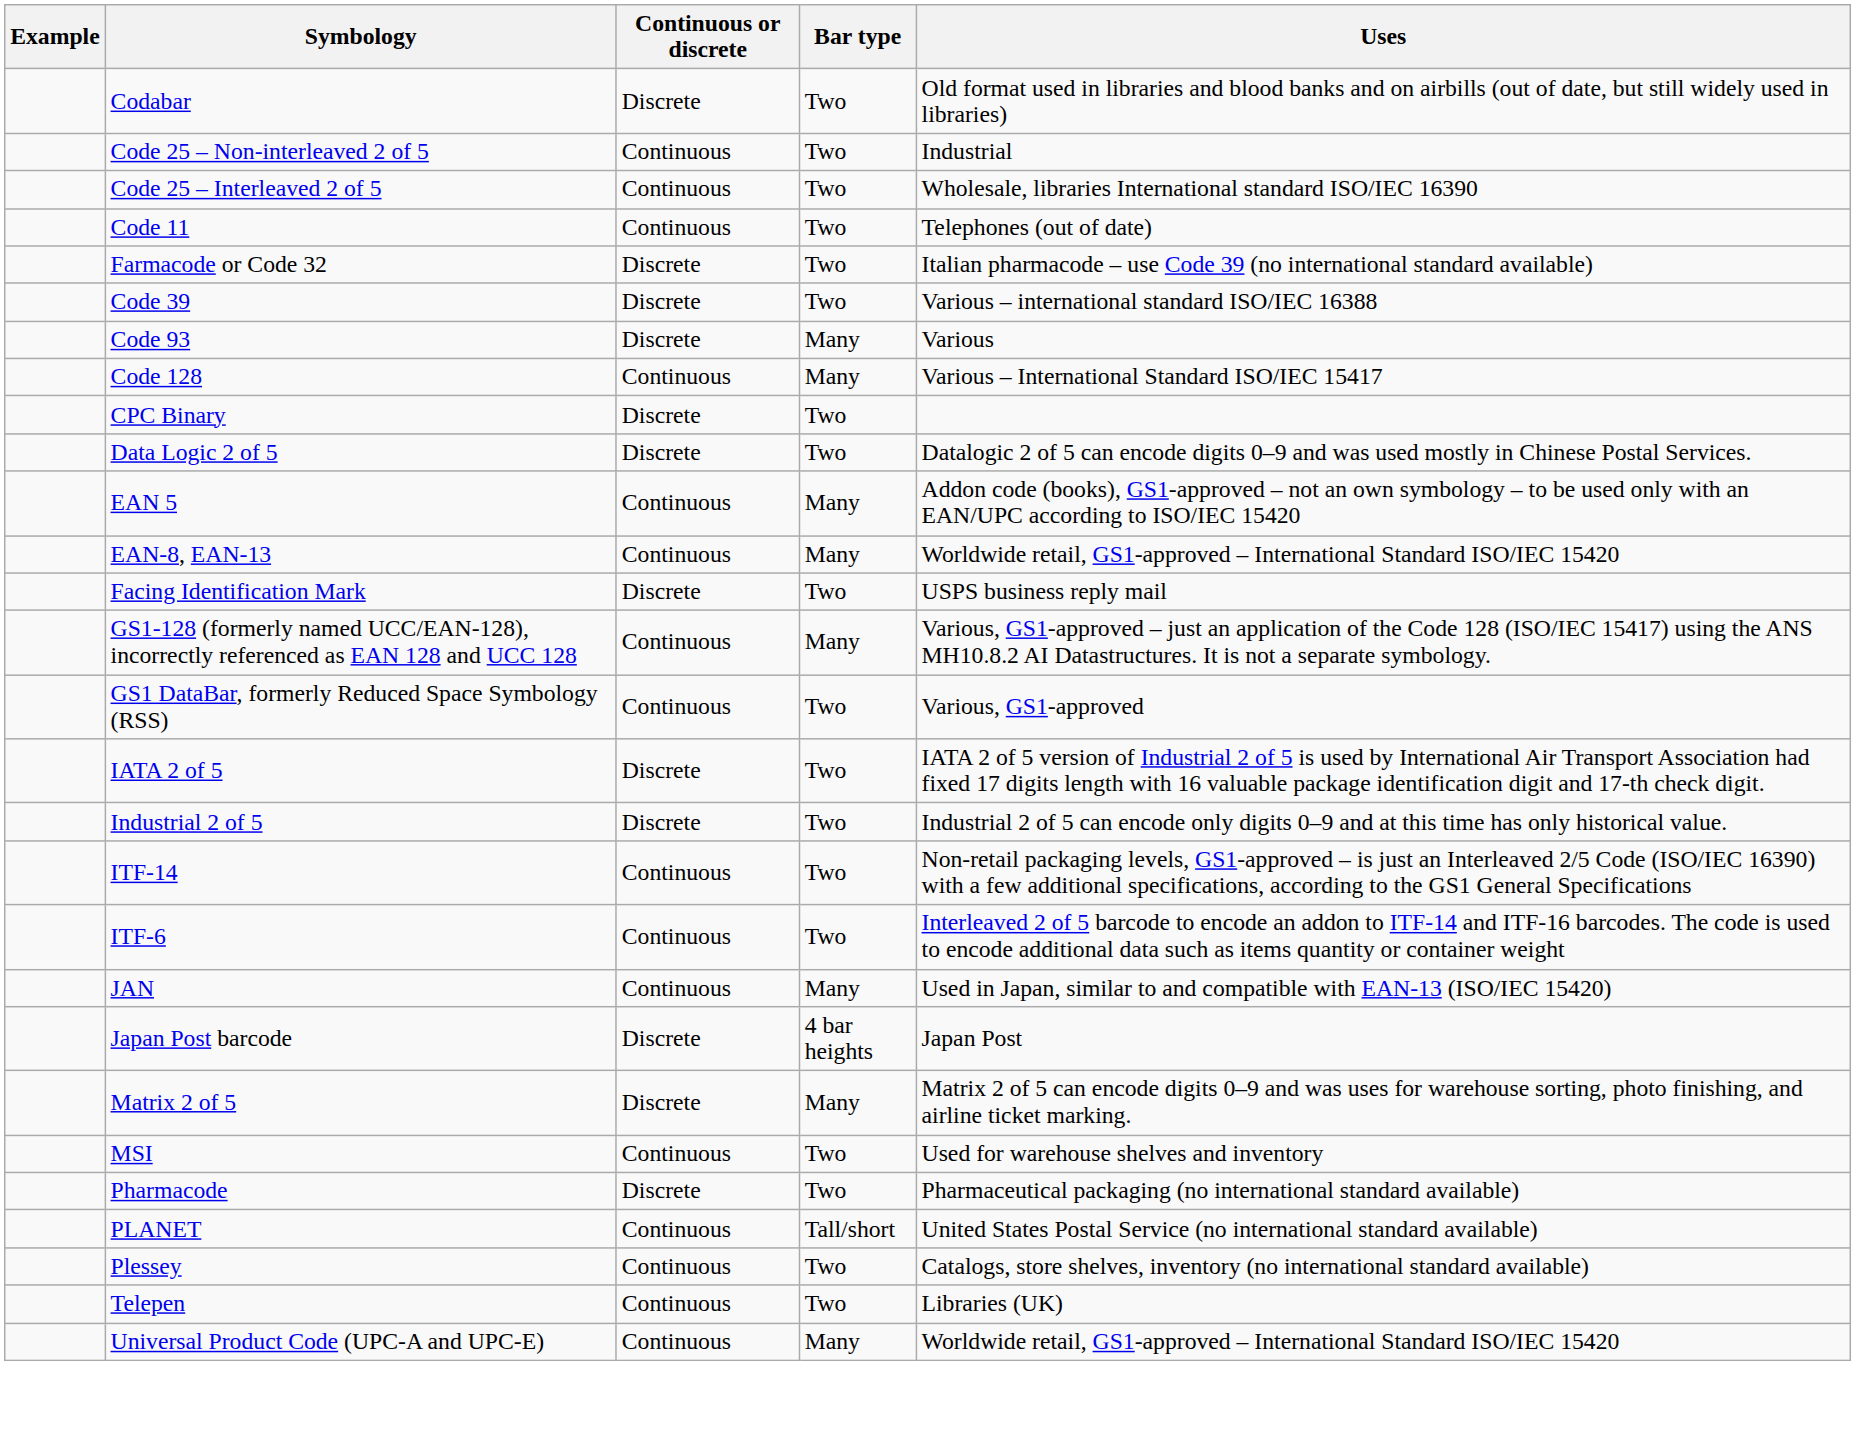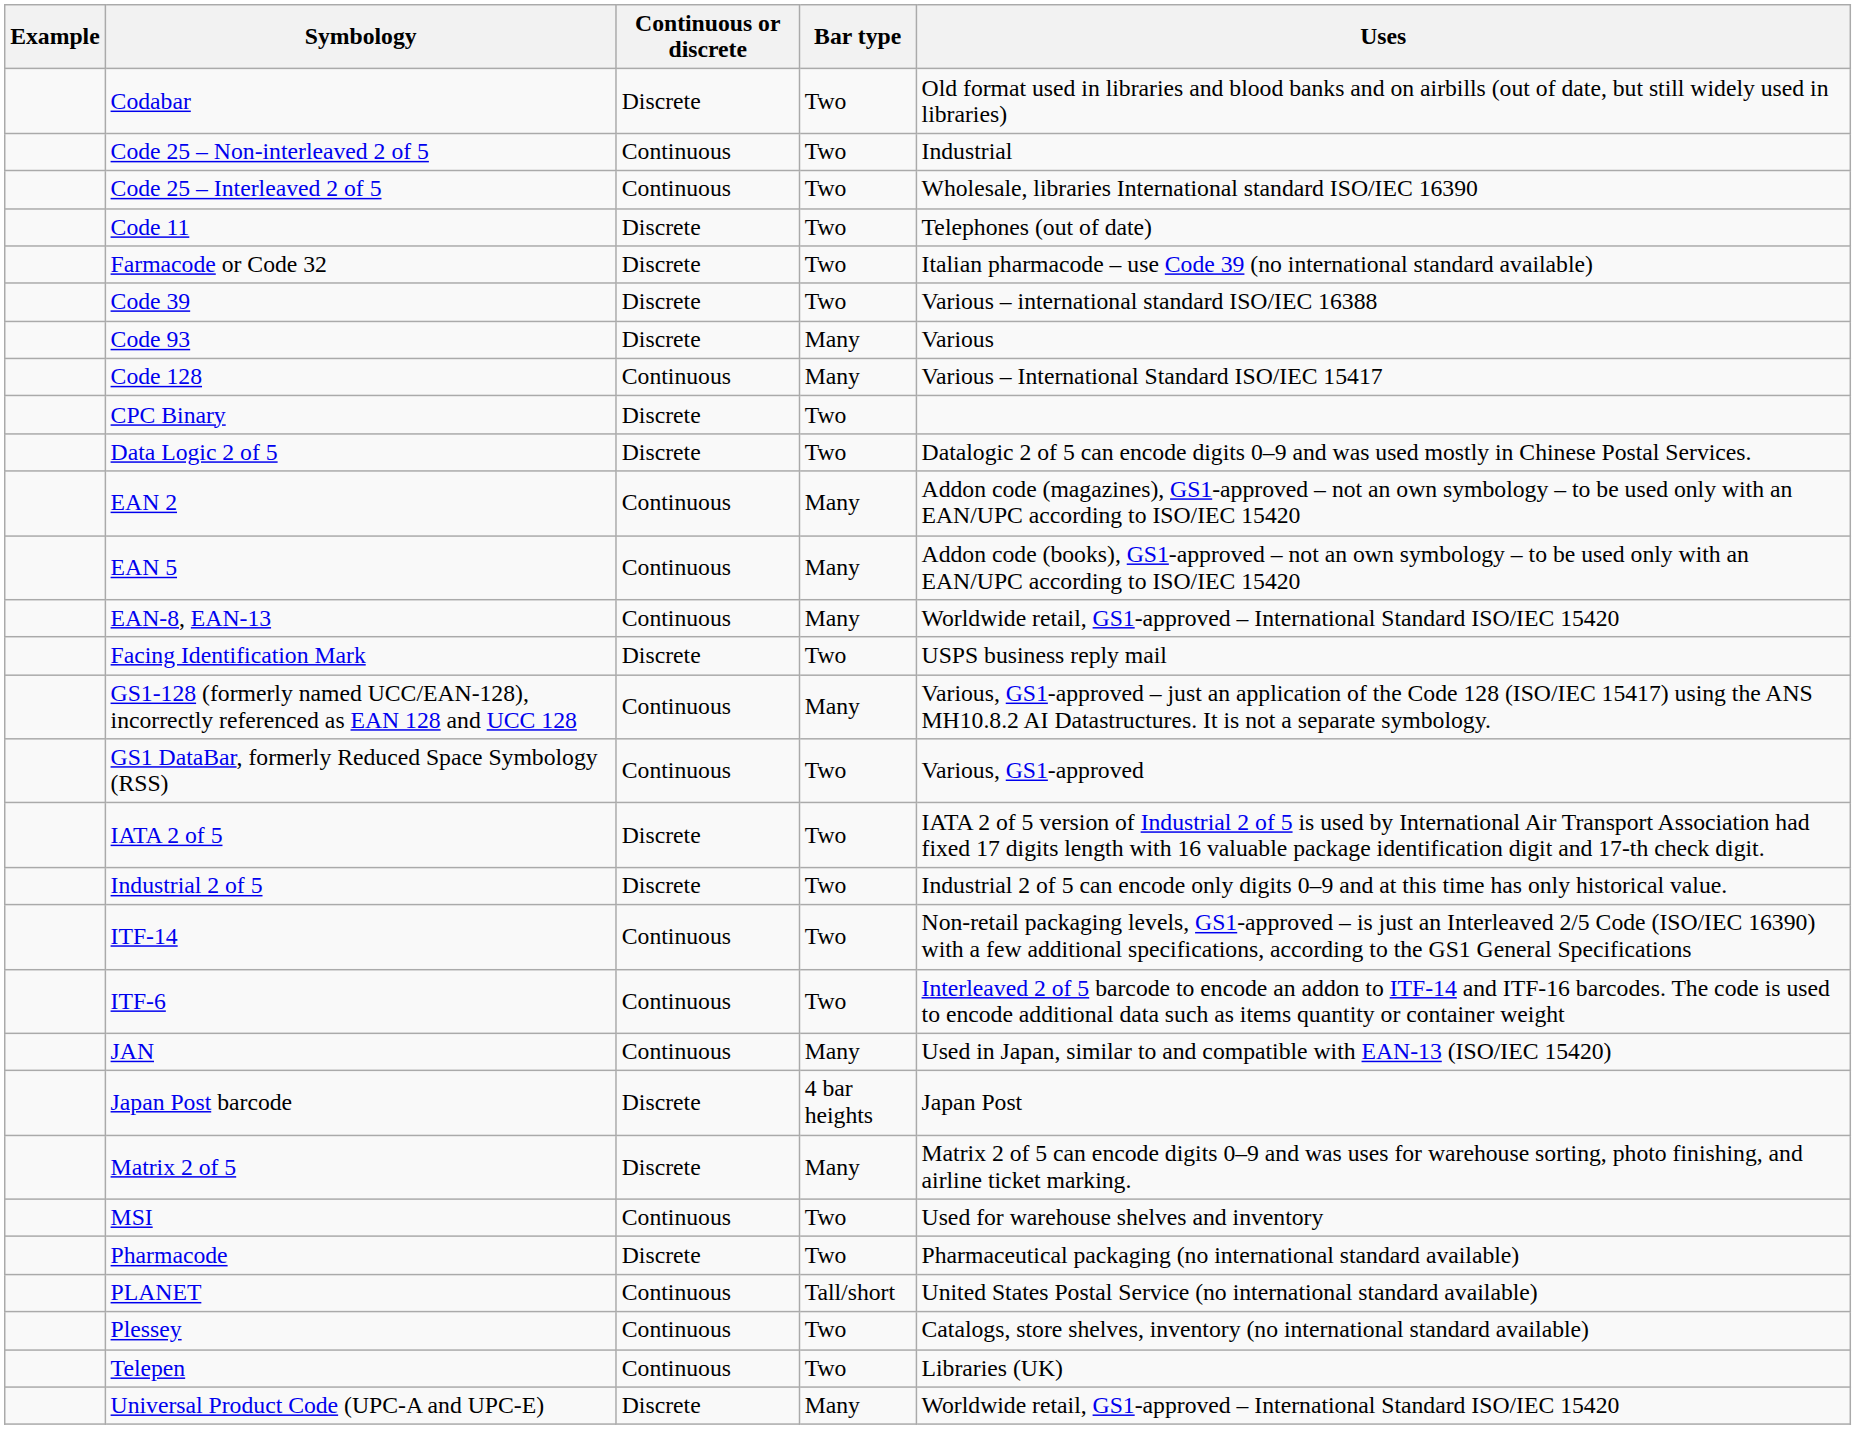 <table class="wikitable">
 <tr>
 <th>Example</th>
 <th>Symbology</th>
 <th>Continuous or discrete</th>
 <th>Bar type</th>
 <th>Uses</th>
 </tr>
 <tr>
 <td></td>
 <td><a href='#'>Codabar</a></td>
 <td>Discrete</td>
 <td>Two</td>
 <td>Old format used in libraries and blood banks and on airbills (out of date, but still widely used in libraries)</td>
 </tr>
 <tr>
 <td></td>
 <td><a href='#'>Code 25 – Non-interleaved 2 of 5</a></td>
 <td>Continuous</td>
 <td>Two</td>
 <td>Industrial</td>
 </tr>
 <tr>
 <td></td>
 <td><a href='#'>Code 25 – Interleaved 2 of 5</a></td>
 <td>Continuous</td>
 <td>Two</td>
 <td>Wholesale, libraries International standard ISO/IEC 16390</td>
 </tr>
 <tr>
 <td></td>
 <td><a href='#'>Code 11</a></td>
-<td>Continuous</td>
+<td>Discrete</td>
 <td>Two</td>
 <td>Telephones (out of date)</td>
 </tr>
 <tr>
 <td></td>
 <td><a href='#'>Farmacode</a> or Code 32</td>
 <td>Discrete</td>
 <td>Two</td>
 <td>Italian pharmacode – use <a href='#'>Code 39</a> (no international standard available)</td>
 </tr>
 <tr>
 <td></td>
 <td><a href='#'>Code 39</a></td>
 <td>Discrete</td>
 <td>Two</td>
 <td>Various – international standard ISO/IEC 16388</td>
 </tr>
 <tr>
 <td></td>
 <td><a href='#'>Code 93</a></td>
 <td>Discrete</td>
 <td>Many</td>
 <td>Various</td>
 </tr>
 <tr>
 <td></td>
 <td><a href='#'>Code 128</a></td>
 <td>Continuous</td>
 <td>Many</td>
 <td>Various – International Standard ISO/IEC 15417</td>
 </tr>
 <tr>
 <td></td>
 <td><a href='#'>CPC Binary</a></td>
 <td>Discrete</td>
 <td>Two</td>
 <td></td>
 </tr>
 <tr>
 <td></td>
 <td><a href='#'>Data Logic 2 of 5</a></td>
 <td>Discrete</td>
 <td>Two</td>
 <td>Datalogic 2 of 5 can encode digits 0–9 and was used mostly in Chinese Postal Services.</td>
+</tr>
+<tr>
+<td></td>
+<td><a href='#'>EAN 2</a></td>
+<td>Continuous</td>
+<td>Many</td>
+<td>Addon code (magazines), <a href='#'>GS1</a>-approved – not an own symbology – to be used only with an EAN/UPC according to ISO/IEC 15420</td>
 </tr>
 <tr>
 <td></td>
 <td><a href='#'>EAN 5</a></td>
 <td>Continuous</td>
 <td>Many</td>
 <td>Addon code (books), <a href='#'>GS1</a>-approved – not an own symbology – to be used only with an EAN/UPC according to ISO/IEC 15420</td>
 </tr>
 <tr>
 <td></td>
 <td><a href='#'>EAN-8</a>, <a href='#'>EAN-13</a></td>
 <td>Continuous</td>
 <td>Many</td>
 <td>Worldwide retail, <a href='#'>GS1</a>-approved – International Standard ISO/IEC 15420</td>
 </tr>
 <tr>
 <td><kbd><strong>    </strong></kbd></td>
 <td><a href='#'>Facing Identification Mark</a></td>
 <td>Discrete</td>
 <td>Two</td>
 <td>USPS business reply mail</td>
 </tr>
 <tr>
 <td></td>
 <td><a href='#'>GS1-128</a> (formerly named UCC/EAN-128), incorrectly referenced as <a href='#'>EAN 128</a> and <a href='#'>UCC 128</a></td>
 <td>Continuous</td>
 <td>Many</td>
 <td>Various, <a href='#'>GS1</a>-approved – just an application of the Code 128 (ISO/IEC 15417) using the ANS MH10.8.2 AI Datastructures. It is not a separate symbology.</td>
 </tr>
 <tr>
 <td></td>
 <td><a href='#'>GS1 DataBar</a>, formerly Reduced Space Symbology (RSS)</td>
 <td>Continuous</td>
 <td>Two</td>
 <td>Various, <a href='#'>GS1</a>-approved</td>
 </tr>
 <tr>
 <td></td>
 <td><a href='#'>IATA 2 of 5</a></td>
 <td>Discrete</td>
 <td>Two</td>
 <td>IATA 2 of 5 version of <a href='#'>Industrial 2 of 5</a> is used by International Air Transport Association had fixed 17 digits length with 16 valuable package identification digit and 17-th check digit.</td>
 </tr>
 <tr>
 <td></td>
 <td><a href='#'>Industrial 2 of 5</a></td>
 <td>Discrete</td>
 <td>Two</td>
 <td>Industrial 2 of 5 can encode only digits 0–9 and at this time has only historical value.</td>
 </tr>
 <tr>
 <td></td>
 <td><a href='#'>ITF-14</a></td>
 <td>Continuous</td>
 <td>Two</td>
 <td>Non-retail packaging levels, <a href='#'>GS1</a>-approved – is just an Interleaved 2/5 Code (ISO/IEC 16390) with a few additional specifications, according to the GS1 General Specifications</td>
 </tr>
 <tr>
 <td></td>
 <td><a href='#'>ITF-6</a></td>
 <td>Continuous</td>
 <td>Two</td>
 <td><a href='#'>Interleaved 2 of 5</a> barcode to encode an addon to <a href='#'>ITF-14</a> and ITF-16 barcodes. The code is used to encode additional data such as items quantity or container weight</td>
 </tr>
 <tr>
 <td></td>
 <td><a href='#'>JAN</a></td>
 <td>Continuous</td>
 <td>Many</td>
 <td>Used in Japan, similar to and compatible with <a href='#'>EAN-13</a> (ISO/IEC 15420)</td>
 </tr>
 <tr>
 <td></td>
 <td><a href='#'>Japan Post</a> barcode</td>
 <td>Discrete</td>
 <td>4 bar heights</td>
 <td>Japan Post</td>
 </tr>
 <tr>
 <td></td>
 <td><a href='#'>Matrix 2 of 5</a></td>
 <td>Discrete</td>
 <td>Many</td>
 <td>Matrix 2 of 5 can encode digits 0–9 and was uses for warehouse sorting, photo finishing, and airline ticket marking.</td>
 </tr>
 <tr>
 <td></td>
 <td><a href='#'>MSI</a></td>
 <td>Continuous</td>
 <td>Two</td>
 <td>Used for warehouse shelves and inventory</td>
 </tr>
 <tr>
 <td></td>
 <td><a href='#'>Pharmacode</a></td>
 <td>Discrete</td>
 <td>Two</td>
 <td>Pharmaceutical packaging (no international standard available)</td>
 </tr>
 <tr>
 <td></td>
 <td><a href='#'>PLANET</a></td>
 <td>Continuous</td>
 <td>Tall/short</td>
 <td>United States Postal Service (no international standard available)</td>
 </tr>
 <tr>
 <td></td>
 <td><a href='#'>Plessey</a></td>
 <td>Continuous</td>
 <td>Two</td>
 <td>Catalogs, store shelves, inventory (no international standard available)</td>
 </tr>
 <tr>
 <td></td>
 <td><a href='#'>Telepen</a></td>
 <td>Continuous</td>
 <td>Two</td>
 <td>Libraries (UK)</td>
 </tr>
 <tr>
 <td></td>
 <td><a href='#'>Universal Product Code</a> (UPC-A and UPC-E)</td>
-<td>Continuous</td>
+<td>Discrete</td>
 <td>Many</td>
 <td>Worldwide retail, <a href='#'>GS1</a>-approved – International Standard ISO/IEC 15420</td>
 </tr>
 </table>
